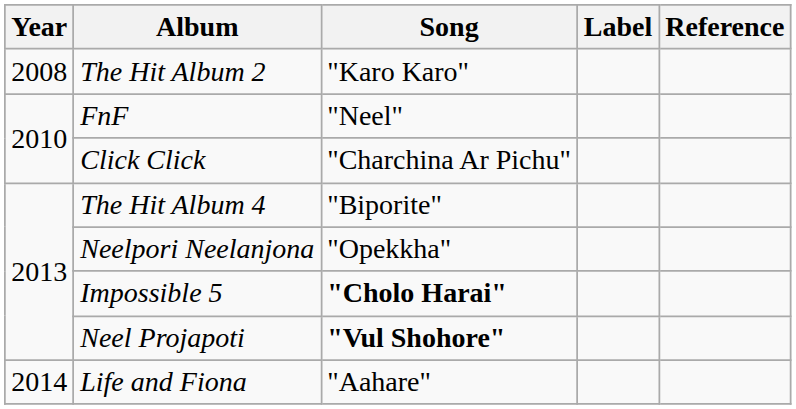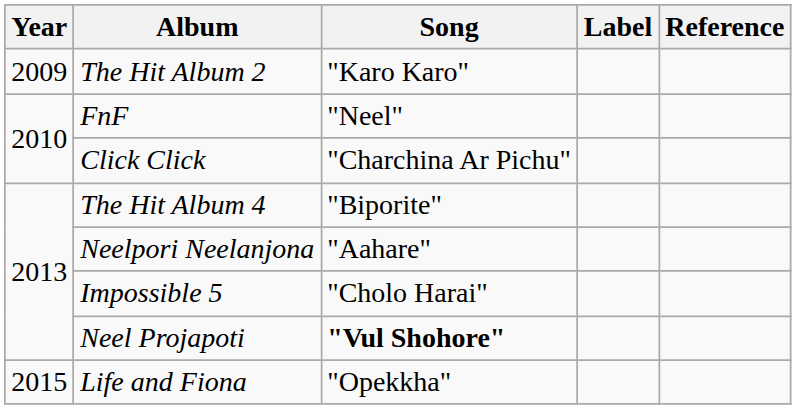 <table class="wikitable">
 <tr>
 <th>Year</th>
 <th>Album</th>
 <th>Song</th>
 <th>Label</th>
 <th>Reference</th>
 </tr>
 <tr>
-<td>2008</td>
+<td>2009</td>
 <td><em>The Hit Album 2</em></td>
 <td>"Karo Karo"</td>
 <td></td>
 <td></td>
 </tr>
 <tr>
 <td rowspan="2">2010</td>
 <td><em>FnF</em></td>
 <td>"Neel"</td>
 <td></td>
 <td></td>
 </tr>
 <tr>
 <td><em>Click Click</em></td>
 <td>"Charchina Ar Pichu"</td>
 <td></td>
 <td></td>
 </tr>
 <tr>
 <td rowspan="4">2013</td>
 <td><em>The Hit Album 4</em></td>
 <td>"Biporite"</td>
 <td></td>
 <td></td>
 </tr>
 <tr>
 <td><em>Neelpori Neelanjona</em></td>
-<td>"Opekkha"</td>
+<td>"Aahare"</td>
 <td></td>
 <td></td>
 </tr>
 <tr>
 <td><em>Impossible 5</em></td>
-<td><strong>"Cholo Harai"</strong></td>
+<td>"Cholo Harai"</td>
 <td></td>
 <td></td>
 </tr>
 <tr>
 <td><em>Neel Projapoti</em></td>
 <td><strong>"Vul Shohore"</strong></td>
 <td></td>
 <td></td>
 </tr>
 <tr>
-<td>2014</td>
+<td>2015</td>
 <td><em>Life and Fiona</em></td>
-<td>"Aahare"</td>
+<td>"Opekkha"</td>
 <td></td>
 <td></td>
 </tr>
 </table>
